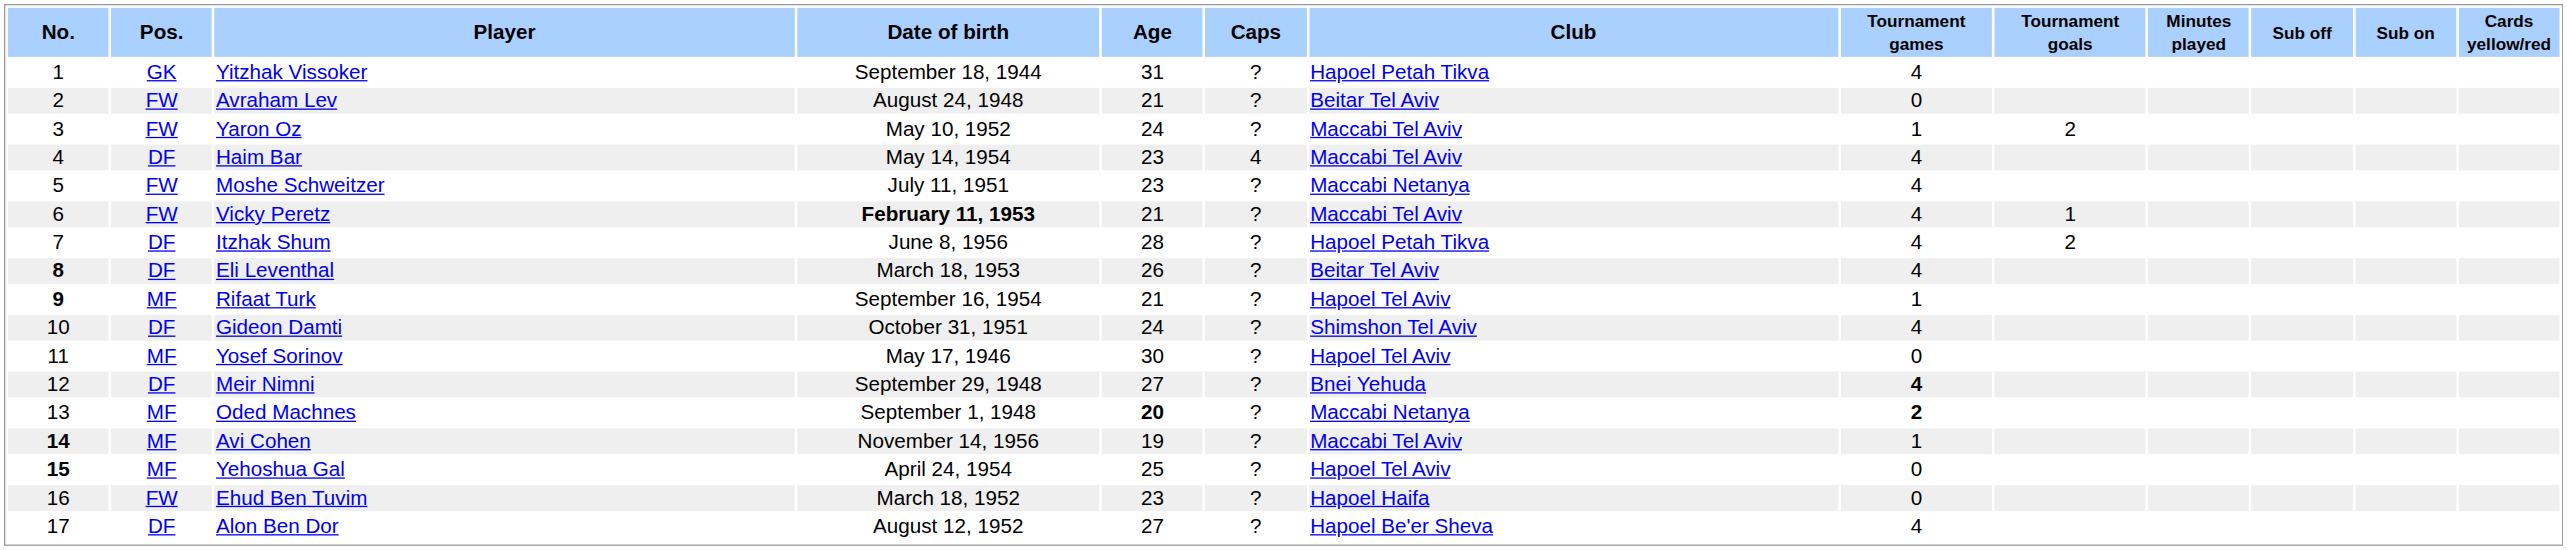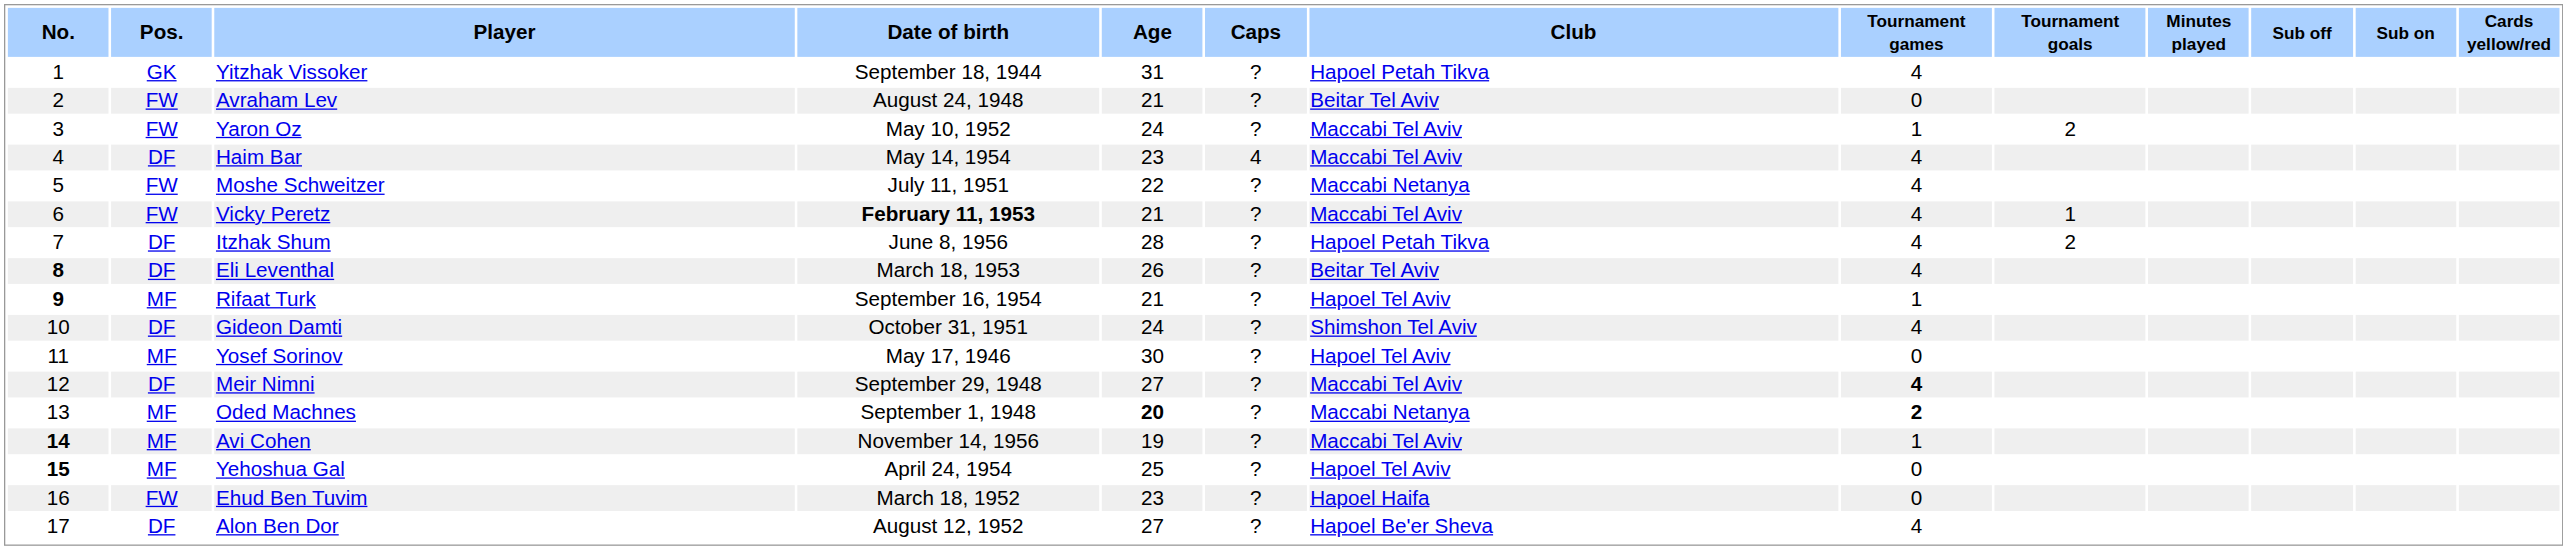 <table border="0" width="100%" style="border: 1px solid #999; background-color:#FFFFFF; text-align:center">
 <tr align="center" bgcolor="#AAD0FF">
 <th width=4%>No.</th>
 <th width=4%>Pos.</th>
 <th width=23%>Player</th>
 <th width=12%>Date of birth</th>
 <th width=4%>Age</th>
 <th width=4%>Caps</th>
 <th width=21%>Club</th>
 <th width=6%><small>Tournament<br>games</small></th>
 <th width=6%><small>Tournament<br>goals</small></th>
 <th width=4%><small>Minutes<br>played</small></th>
 <th width=4%><small>Sub off</small></th>
 <th width=4%><small>Sub on</small></th>
 <th width=4%><small>Cards<br>yellow/red</small></th>
 </tr>
 <tr>
 <td>1</td>
 <td><a href='#'>GK</a></td>
 <td align="left"><a href='#'>Yitzhak Vissoker</a></td>
 <td>September 18, 1944</td>
 <td>31</td>
 <td>?</td>
 <td align="left"> <a href='#'>Hapoel Petah Tikva</a></td>
 <td>4</td>
 <td></td>
 <td></td>
 <td></td>
 <td></td>
 <td></td>
 </tr>
 <tr bgcolor="#EFEFEF">
 <td>2</td>
 <td><a href='#'>FW</a></td>
 <td align="left"><a href='#'>Avraham Lev</a></td>
 <td>August 24, 1948</td>
 <td>21</td>
 <td>?</td>
 <td align="left"> <a href='#'>Beitar Tel Aviv</a></td>
 <td>0</td>
 <td></td>
 <td></td>
 <td></td>
 <td></td>
 <td></td>
 </tr>
 <tr>
 <td>3</td>
 <td><a href='#'>FW</a></td>
 <td align="left"><a href='#'>Yaron Oz</a></td>
 <td>May 10, 1952</td>
 <td>24</td>
 <td>?</td>
 <td align="left"> <a href='#'>Maccabi Tel Aviv</a></td>
 <td>1</td>
 <td>2</td>
 <td></td>
 <td></td>
 <td></td>
 <td></td>
 </tr>
 <tr bgcolor="#EFEFEF">
 <td>4</td>
 <td><a href='#'>DF</a></td>
 <td align="left"><a href='#'>Haim Bar</a></td>
 <td>May 14, 1954</td>
 <td>23</td>
 <td>4</td>
 <td align="left"> <a href='#'>Maccabi Tel Aviv</a></td>
 <td>4</td>
 <td></td>
 <td></td>
 <td></td>
 <td></td>
 <td></td>
 </tr>
 <tr>
 <td>5</td>
 <td><a href='#'>FW</a></td>
 <td align="left"><a href='#'>Moshe Schweitzer</a></td>
 <td>July 11, 1951</td>
-<td>23</td>
+<td>22</td>
 <td>?</td>
 <td align="left"> <a href='#'>Maccabi Netanya</a></td>
 <td>4</td>
 <td></td>
 <td></td>
 <td></td>
 <td></td>
 <td></td>
 </tr>
 <tr bgcolor="#EFEFEF">
 <td>6</td>
 <td><a href='#'>FW</a></td>
 <td align="left"><a href='#'>Vicky Peretz</a></td>
 <td><strong>February 11, 1953</strong></td>
 <td>21</td>
 <td>?</td>
 <td align="left"> <a href='#'>Maccabi Tel Aviv</a></td>
 <td>4</td>
 <td>1</td>
 <td></td>
 <td></td>
 <td></td>
 <td></td>
 </tr>
 <tr>
 <td>7</td>
 <td><a href='#'>DF</a></td>
 <td align="left"><a href='#'>Itzhak Shum</a></td>
 <td>June 8, 1956</td>
 <td>28</td>
 <td>?</td>
 <td align="left"> <a href='#'>Hapoel Petah Tikva</a></td>
 <td>4</td>
 <td>2</td>
 <td></td>
 <td></td>
 <td></td>
 <td></td>
 </tr>
 <tr bgcolor="#EFEFEF">
 <td><strong>8</strong></td>
 <td><a href='#'>DF</a></td>
 <td align="left"><a href='#'>Eli Leventhal</a></td>
 <td>March 18, 1953</td>
 <td>26</td>
 <td>?</td>
 <td align="left"> <a href='#'>Beitar Tel Aviv</a></td>
 <td>4</td>
 <td></td>
 <td></td>
 <td></td>
 <td></td>
 <td></td>
 </tr>
 <tr>
 <td><strong>9</strong></td>
 <td><a href='#'>MF</a></td>
 <td align="left"><a href='#'>Rifaat Turk</a></td>
 <td>September 16, 1954</td>
 <td>21</td>
 <td>?</td>
 <td align="left"> <a href='#'>Hapoel Tel Aviv</a></td>
 <td>1</td>
 <td></td>
 <td></td>
 <td></td>
 <td></td>
 <td></td>
 </tr>
 <tr bgcolor="#EFEFEF">
 <td>10</td>
 <td><a href='#'>DF</a></td>
 <td align="left"><a href='#'>Gideon Damti</a></td>
 <td>October 31, 1951</td>
 <td>24</td>
 <td>?</td>
 <td align="left"> <a href='#'>Shimshon Tel Aviv</a></td>
 <td>4</td>
 <td></td>
 <td></td>
 <td></td>
 <td></td>
 <td></td>
 </tr>
 <tr>
 <td>11</td>
 <td><a href='#'>MF</a></td>
 <td align="left"><a href='#'>Yosef Sorinov</a></td>
 <td>May 17, 1946</td>
 <td>30</td>
 <td>?</td>
 <td align="left"> <a href='#'>Hapoel Tel Aviv</a></td>
 <td>0</td>
 <td></td>
 <td></td>
 <td></td>
 <td></td>
 <td></td>
 </tr>
 <tr bgcolor="#EFEFEF">
 <td>12</td>
 <td><a href='#'>DF</a></td>
 <td align="left"><a href='#'>Meir Nimni</a></td>
 <td>September 29, 1948</td>
 <td>27</td>
 <td>?</td>
-<td align="left"> <a href='#'>Bnei Yehuda</a></td>
+<td align="left"> <a href='#'>Maccabi Tel Aviv</a></td>
 <td><strong>4</strong></td>
 <td></td>
 <td></td>
 <td></td>
 <td></td>
 <td></td>
 </tr>
 <tr>
 <td>13</td>
 <td><a href='#'>MF</a></td>
 <td align="left"><a href='#'>Oded Machnes</a></td>
 <td>September 1, 1948</td>
 <td><strong>20</strong></td>
 <td>?</td>
 <td align="left"> <a href='#'>Maccabi Netanya</a></td>
 <td><strong>2</strong></td>
 <td></td>
 <td></td>
 <td></td>
 <td></td>
 <td></td>
 </tr>
 <tr bgcolor="#EFEFEF">
 <td><strong>14</strong></td>
 <td><a href='#'>MF</a></td>
 <td align="left"><a href='#'>Avi Cohen</a></td>
 <td>November 14, 1956</td>
 <td>19</td>
 <td>?</td>
 <td align="left"> <a href='#'>Maccabi Tel Aviv</a></td>
 <td>1</td>
 <td></td>
 <td></td>
 <td></td>
 <td></td>
 <td></td>
 </tr>
 <tr>
 <td><strong>15</strong></td>
 <td><a href='#'>MF</a></td>
 <td align="left"><a href='#'>Yehoshua Gal</a></td>
 <td>April 24, 1954</td>
 <td>25</td>
 <td>?</td>
 <td align="left"> <a href='#'>Hapoel Tel Aviv</a></td>
 <td>0</td>
 <td></td>
 <td></td>
 <td></td>
 <td></td>
 <td></td>
 </tr>
 <tr bgcolor="#EFEFEF">
 <td>16</td>
 <td><a href='#'>FW</a></td>
 <td align="left"><a href='#'>Ehud Ben Tuvim</a></td>
 <td>March 18, 1952</td>
 <td>23</td>
 <td>?</td>
 <td align="left"> <a href='#'>Hapoel Haifa</a></td>
 <td>0</td>
 <td></td>
 <td></td>
 <td></td>
 <td></td>
 <td></td>
 </tr>
 <tr>
 <td>17</td>
 <td><a href='#'>DF</a></td>
 <td align="left"><a href='#'>Alon Ben Dor</a></td>
 <td>August 12, 1952</td>
 <td>27</td>
 <td>?</td>
 <td align="left"> <a href='#'>Hapoel Be'er Sheva</a></td>
 <td>4</td>
 <td></td>
 <td></td>
 <td></td>
 <td></td>
 <td></td>
 </tr>
 <tr bgcolor="#EFEFEF">
 </tr>
 </table>
